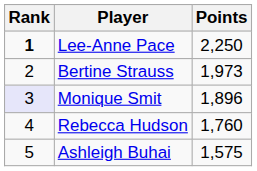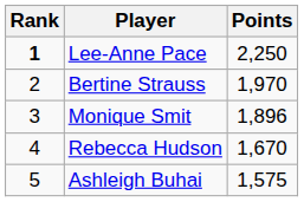 <table class="wikitable">
 <tr>
 <th>Rank</th>
 <th>Player</th>
 <th>Points</th>
 </tr>
 <tr>
 <td align=center><strong>1</strong></td>
 <td> <a href='#'>Lee-Anne Pace</a></td>
 <td align=center>2,250</td>
 </tr>
 <tr>
 <td align=center>2</td>
 <td> <a href='#'>Bertine Strauss</a></td>
-<td align=center>1,973</td>
+<td align=center>1,970</td>
 </tr>
 <tr>
-<td align=center style="background: lavender;">3</td>
+<td align=center>3</td>
 <td> <a href='#'>Monique Smit</a></td>
 <td align=center>1,896</td>
 </tr>
 <tr>
 <td align=center>4</td>
 <td> <a href='#'>Rebecca Hudson</a></td>
-<td align=center>1,760</td>
+<td align=center>1,670</td>
 </tr>
 <tr>
 <td align=center>5</td>
 <td> <a href='#'>Ashleigh Buhai</a></td>
 <td align=center>1,575</td>
 </tr>
 </table>
